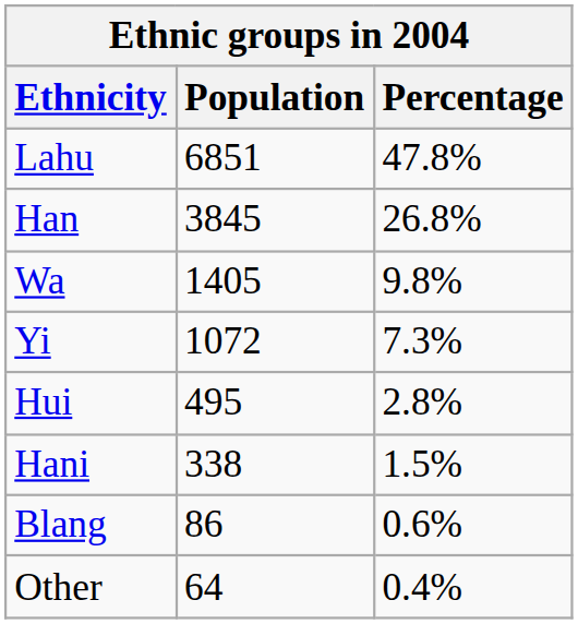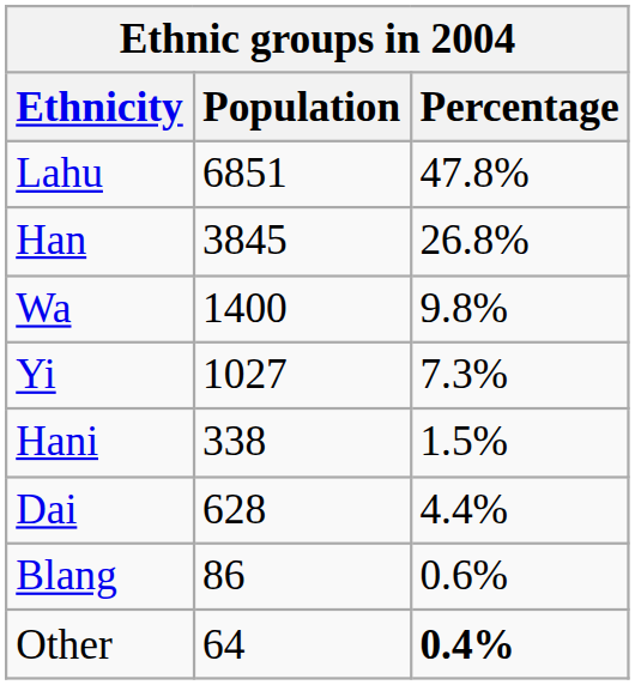 <table class="wikitable">
 <tr>
 <th style="text-align:center;" colspan="3">Ethnic groups in 2004</th>
 </tr>
 <tr>
 <th><a href='#'>Ethnicity</a></th>
 <th>Population</th>
 <th>Percentage</th>
 </tr>
 <tr>
 <td><a href='#'>Lahu</a></td>
 <td>6851</td>
 <td>47.8%</td>
 </tr>
 <tr>
 <td><a href='#'>Han</a></td>
 <td>3845</td>
 <td>26.8%</td>
 </tr>
 <tr>
 <td><a href='#'>Wa</a></td>
-<td>1405</td>
+<td>1400</td>
 <td>9.8%</td>
 </tr>
 <tr>
 <td><a href='#'>Yi</a></td>
-<td>1072</td>
+<td>1027</td>
 <td>7.3%</td>
-</tr>
-<tr>
-<td><a href='#'>Hui</a></td>
-<td>495</td>
-<td>2.8%</td>
 </tr>
 <tr>
 <td><a href='#'>Hani</a></td>
 <td>338</td>
 <td>1.5%</td>
+</tr>
+<tr>
+<td><a href='#'>Dai</a></td>
+<td>628</td>
+<td>4.4%</td>
 </tr>
 <tr>
 <td><a href='#'>Blang</a></td>
 <td>86</td>
 <td>0.6%</td>
 </tr>
 <tr>
 <td>Other</td>
 <td>64</td>
-<td>0.4%</td>
+<td><strong>0.4%</strong></td>
 </tr>
 </table>
